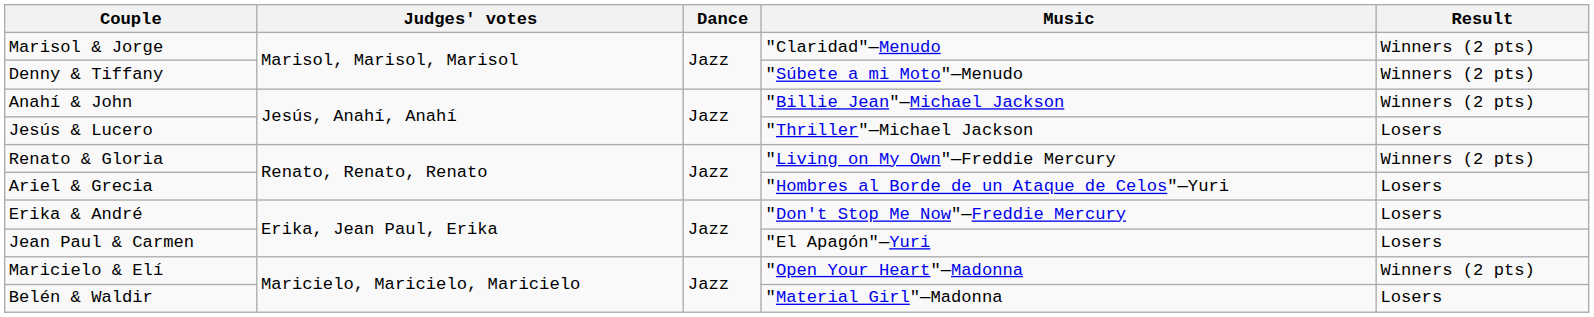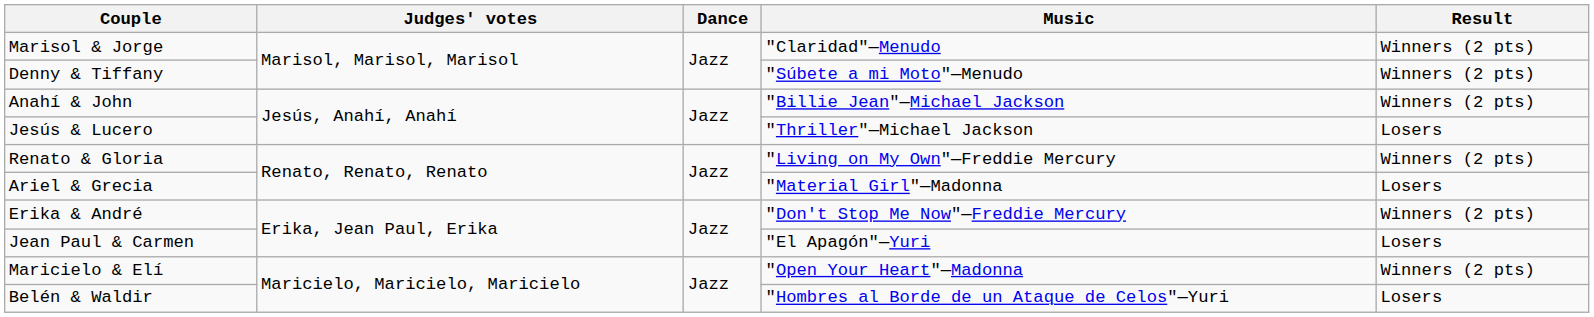 <table class="wikitable sortable" style="width: 95%;">
 <tr>
 <th>Couple</th>
 <th>Judges' votes</th>
 <th>Dance</th>
 <th>Music</th>
 <th>Result</th>
 </tr>
 <tr>
 <td>Marisol & Jorge</td>
 <td rowspan=2>Marisol, Marisol, Marisol</td>
 <td rowspan=2>Jazz</td>
 <td>"Claridad"—<a href='#'>Menudo</a></td>
 <td>Winners (2 pts)</td>
 </tr>
 <tr>
 <td>Denny & Tiffany</td>
 <td>"<a href='#'>Súbete a mi Moto</a>"—Menudo</td>
 <td>Winners (2 pts)</td>
 </tr>
 <tr>
 <td>Anahí & John</td>
 <td rowspan=2>Jesús, Anahí, Anahí</td>
 <td rowspan=2>Jazz</td>
 <td>"<a href='#'>Billie Jean</a>"—<a href='#'>Michael Jackson</a></td>
 <td>Winners (2 pts)</td>
 </tr>
 <tr>
 <td>Jesús & Lucero</td>
 <td>"<a href='#'>Thriller</a>"—Michael Jackson</td>
 <td>Losers</td>
 </tr>
 <tr>
 <td>Renato & Gloria</td>
 <td rowspan=2>Renato, Renato, Renato</td>
 <td rowspan=2>Jazz</td>
 <td>"<a href='#'>Living on My Own</a>"—Freddie Mercury</td>
 <td>Winners (2 pts)</td>
 </tr>
 <tr>
 <td>Ariel & Grecia</td>
-<td>"<a href='#'>Hombres al Borde de un Ataque de Celos</a>"—Yuri</td>
+<td>"<a href='#'>Material Girl</a>"—Madonna</td>
 <td>Losers</td>
 </tr>
 <tr>
 <td>Erika & André</td>
 <td rowspan=2>Erika, Jean Paul, Erika</td>
 <td rowspan=2>Jazz</td>
 <td>"<a href='#'>Don't Stop Me Now</a>"—<a href='#'>Freddie Mercury</a></td>
-<td>Losers</td>
+<td>Winners (2 pts)</td>
 </tr>
 <tr>
 <td>Jean Paul & Carmen</td>
 <td>"El Apagón"—<a href='#'>Yuri</a></td>
 <td>Losers</td>
 </tr>
 <tr>
 <td>Maricielo & Elí</td>
 <td rowspan=2>Maricielo, Maricielo, Maricielo</td>
 <td rowspan=2>Jazz</td>
 <td>"<a href='#'>Open Your Heart</a>"—<a href='#'>Madonna</a></td>
 <td>Winners (2 pts)</td>
 </tr>
 <tr>
 <td>Belén & Waldir</td>
-<td>"<a href='#'>Material Girl</a>"—Madonna</td>
+<td>"<a href='#'>Hombres al Borde de un Ataque de Celos</a>"—Yuri</td>
 <td>Losers</td>
 </tr>
 </table>
